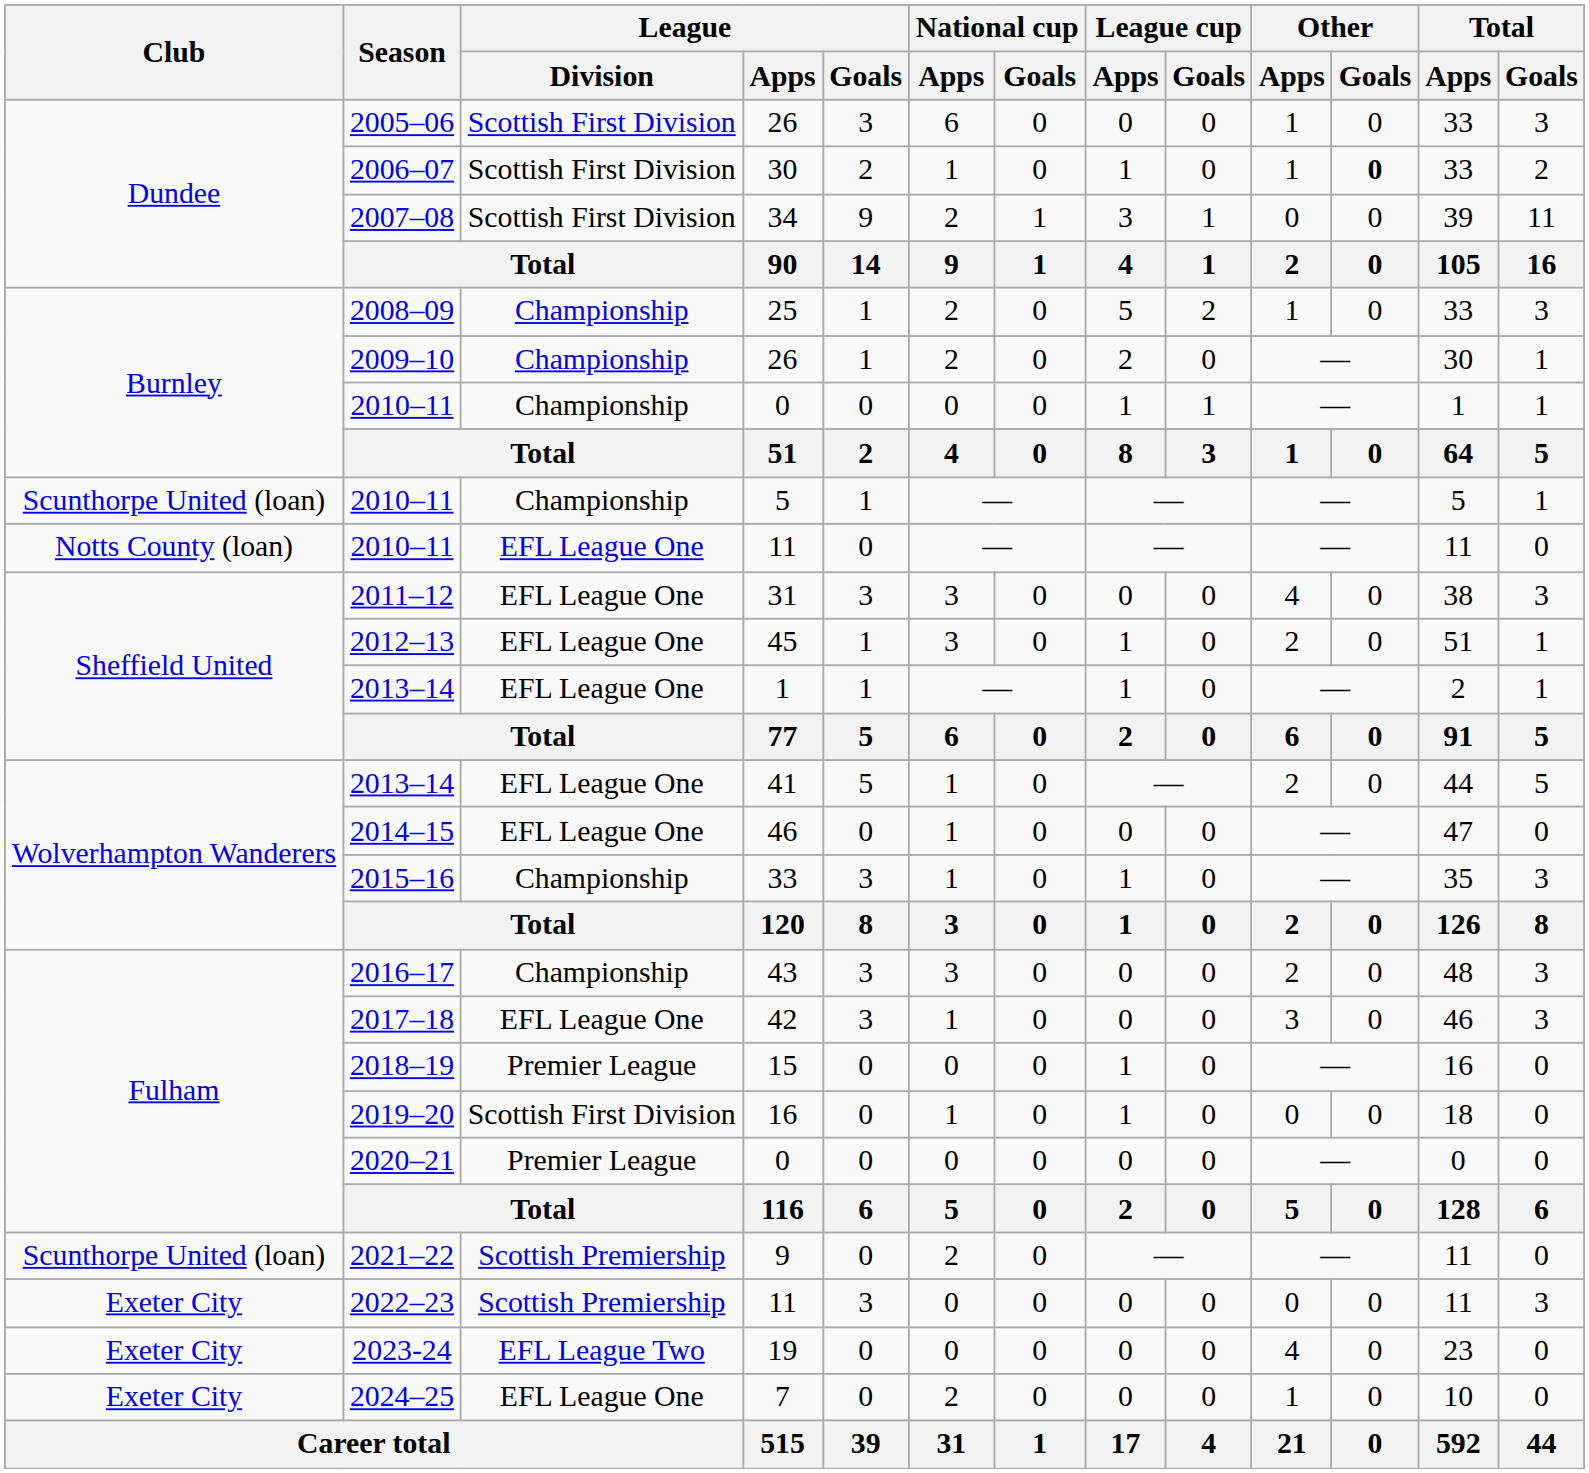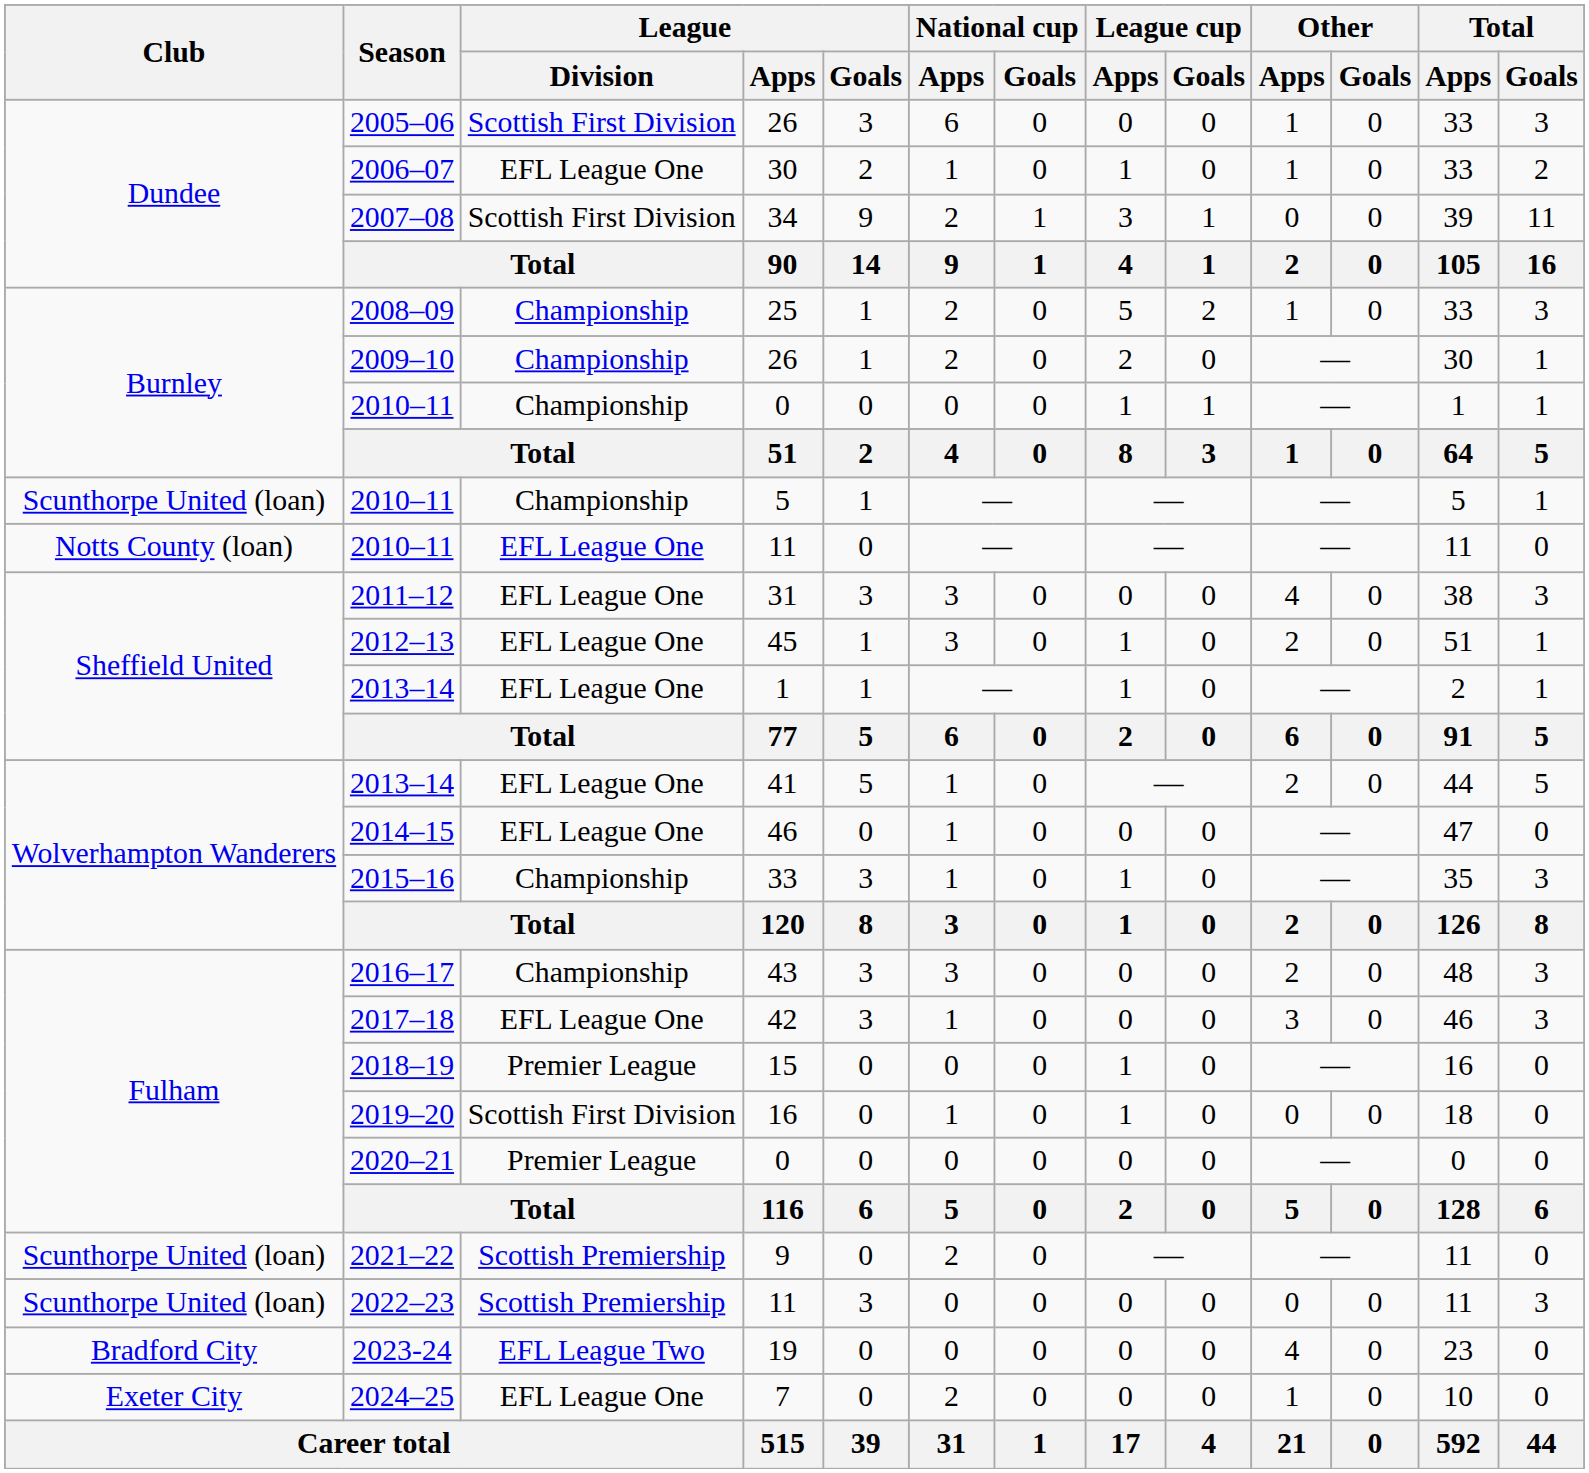 <table class=wikitable style="text-align:center">
 <tr>
 <th rowspan=2>Club</th>
 <th rowspan=2>Season</th>
 <th colspan=3>League</th>
 <th colspan=2>National cup</th>
 <th colspan=2>League cup</th>
 <th colspan=2>Other</th>
 <th colspan=2>Total</th>
 </tr>
 <tr>
 <th>Division</th>
 <th>Apps</th>
 <th>Goals</th>
 <th>Apps</th>
 <th>Goals</th>
 <th>Apps</th>
 <th>Goals</th>
 <th>Apps</th>
 <th>Goals</th>
 <th>Apps</th>
 <th>Goals</th>
 </tr>
 <tr>
 <td rowspan=4><a href='#'>Dundee</a></td>
 <td><a href='#'>2005–06</a></td>
 <td><a href='#'>Scottish First Division</a></td>
 <td>26</td>
 <td>3</td>
 <td>6</td>
 <td>0</td>
 <td>0</td>
 <td>0</td>
 <td>1</td>
 <td>0</td>
 <td>33</td>
 <td>3</td>
 </tr>
 <tr>
 <td><a href='#'>2006–07</a></td>
-<td>Scottish First Division</td>
+<td>EFL League One</td>
 <td>30</td>
 <td>2</td>
 <td>1</td>
 <td>0</td>
 <td>1</td>
 <td>0</td>
 <td>1</td>
-<td><strong>0</strong></td>
+<td>0</td>
 <td>33</td>
 <td>2</td>
 </tr>
 <tr>
 <td><a href='#'>2007–08</a></td>
 <td>Scottish First Division</td>
 <td>34</td>
 <td>9</td>
 <td>2</td>
 <td>1</td>
 <td>3</td>
 <td>1</td>
 <td>0</td>
 <td>0</td>
 <td>39</td>
 <td>11</td>
 </tr>
 <tr>
 <th colspan=2>Total</th>
 <th>90</th>
 <th>14</th>
 <th>9</th>
 <th>1</th>
 <th>4</th>
 <th>1</th>
 <th>2</th>
 <th>0</th>
 <th>105</th>
 <th>16</th>
 </tr>
 <tr>
 <td rowspan=4><a href='#'>Burnley</a></td>
 <td><a href='#'>2008–09</a></td>
 <td><a href='#'>Championship</a></td>
 <td>25</td>
 <td>1</td>
 <td>2</td>
 <td>0</td>
 <td>5</td>
 <td>2</td>
 <td>1</td>
 <td>0</td>
 <td>33</td>
 <td>3</td>
 </tr>
 <tr>
 <td><a href='#'>2009–10</a></td>
 <td><a href='#'>Championship</a></td>
 <td>26</td>
 <td>1</td>
 <td>2</td>
 <td>0</td>
 <td>2</td>
 <td>0</td>
 <td colspan=2>—</td>
 <td>30</td>
 <td>1</td>
 </tr>
 <tr>
 <td><a href='#'>2010–11</a></td>
 <td>Championship</td>
 <td>0</td>
 <td>0</td>
 <td>0</td>
 <td>0</td>
 <td>1</td>
 <td>1</td>
 <td colspan=2>—</td>
 <td>1</td>
 <td>1</td>
 </tr>
 <tr>
 <th colspan=2>Total</th>
 <th>51</th>
 <th>2</th>
 <th>4</th>
 <th>0</th>
 <th>8</th>
 <th>3</th>
 <th>1</th>
 <th>0</th>
 <th>64</th>
 <th>5</th>
 </tr>
 <tr>
 <td><a href='#'>Scunthorpe United</a> (loan)</td>
 <td><a href='#'>2010–11</a></td>
 <td>Championship</td>
 <td>5</td>
 <td>1</td>
 <td colspan=2>—</td>
 <td colspan=2>—</td>
 <td colspan=2>—</td>
 <td>5</td>
 <td>1</td>
 </tr>
 <tr>
 <td><a href='#'>Notts County</a> (loan)</td>
 <td><a href='#'>2010–11</a></td>
 <td><a href='#'>EFL League One</a></td>
 <td>11</td>
 <td>0</td>
 <td colspan=2>—</td>
 <td colspan=2>—</td>
 <td colspan=2>—</td>
 <td>11</td>
 <td>0</td>
 </tr>
 <tr>
 <td rowspan=4><a href='#'>Sheffield United</a></td>
 <td><a href='#'>2011–12</a></td>
 <td>EFL League One</td>
 <td>31</td>
 <td>3</td>
 <td>3</td>
 <td>0</td>
 <td>0</td>
 <td>0</td>
 <td>4</td>
 <td>0</td>
 <td>38</td>
 <td>3</td>
 </tr>
 <tr>
 <td><a href='#'>2012–13</a></td>
 <td>EFL League One</td>
 <td>45</td>
 <td>1</td>
 <td>3</td>
 <td>0</td>
 <td>1</td>
 <td>0</td>
 <td>2</td>
 <td>0</td>
 <td>51</td>
 <td>1</td>
 </tr>
 <tr>
 <td><a href='#'>2013–14</a></td>
 <td>EFL League One</td>
 <td>1</td>
 <td>1</td>
 <td colspan=2>—</td>
 <td>1</td>
 <td>0</td>
 <td colspan=2>—</td>
 <td>2</td>
 <td>1</td>
 </tr>
 <tr>
 <th colspan=2>Total</th>
 <th>77</th>
 <th>5</th>
 <th>6</th>
 <th>0</th>
 <th>2</th>
 <th>0</th>
 <th>6</th>
 <th>0</th>
 <th>91</th>
 <th>5</th>
 </tr>
 <tr>
 <td rowspan=4><a href='#'>Wolverhampton Wanderers</a></td>
 <td><a href='#'>2013–14</a></td>
 <td>EFL League One</td>
 <td>41</td>
 <td>5</td>
 <td>1</td>
 <td>0</td>
 <td colspan=2>—</td>
 <td>2</td>
 <td>0</td>
 <td>44</td>
 <td>5</td>
 </tr>
 <tr>
 <td><a href='#'>2014–15</a></td>
 <td>EFL League One</td>
 <td>46</td>
 <td>0</td>
 <td>1</td>
 <td>0</td>
 <td>0</td>
 <td>0</td>
 <td colspan=2>—</td>
 <td>47</td>
 <td>0</td>
 </tr>
 <tr>
 <td><a href='#'>2015–16</a></td>
 <td>Championship</td>
 <td>33</td>
 <td>3</td>
 <td>1</td>
 <td>0</td>
 <td>1</td>
 <td>0</td>
 <td colspan=2>—</td>
 <td>35</td>
 <td>3</td>
 </tr>
 <tr>
 <th colspan=2>Total</th>
 <th>120</th>
 <th>8</th>
 <th>3</th>
 <th>0</th>
 <th>1</th>
 <th>0</th>
 <th>2</th>
 <th>0</th>
 <th>126</th>
 <th>8</th>
 </tr>
 <tr>
 <td rowspan="6"><a href='#'>Fulham</a></td>
 <td><a href='#'>2016–17</a></td>
 <td>Championship</td>
 <td>43</td>
 <td>3</td>
 <td>3</td>
 <td>0</td>
 <td>0</td>
 <td>0</td>
 <td>2</td>
 <td>0</td>
 <td>48</td>
 <td>3</td>
 </tr>
 <tr>
 <td><a href='#'>2017–18</a></td>
 <td>EFL League One</td>
 <td>42</td>
 <td>3</td>
 <td>1</td>
 <td>0</td>
 <td>0</td>
 <td>0</td>
 <td>3</td>
 <td>0</td>
 <td>46</td>
 <td>3</td>
 </tr>
 <tr>
 <td><a href='#'>2018–19</a></td>
 <td>Premier League</td>
 <td>15</td>
 <td>0</td>
 <td>0</td>
 <td>0</td>
 <td>1</td>
 <td>0</td>
 <td colspan="2">—</td>
 <td>16</td>
 <td>0</td>
 </tr>
 <tr>
 <td><a href='#'>2019–20</a></td>
 <td>Scottish First Division</td>
 <td>16</td>
 <td>0</td>
 <td>1</td>
 <td>0</td>
 <td>1</td>
 <td>0</td>
 <td>0</td>
 <td>0</td>
 <td>18</td>
 <td>0</td>
 </tr>
 <tr>
 <td><a href='#'>2020–21</a></td>
 <td>Premier League</td>
 <td>0</td>
 <td>0</td>
 <td>0</td>
 <td>0</td>
 <td>0</td>
 <td>0</td>
 <td colspan="2">—</td>
 <td>0</td>
 <td>0</td>
 </tr>
 <tr>
 <th colspan="2">Total</th>
 <th>116</th>
 <th>6</th>
 <th>5</th>
 <th>0</th>
 <th>2</th>
 <th>0</th>
 <th>5</th>
 <th>0</th>
 <th>128</th>
 <th>6</th>
 </tr>
 <tr>
 <td><a href='#'>Scunthorpe United</a> (loan)</td>
 <td><a href='#'>2021–22</a></td>
 <td><a href='#'>Scottish Premiership</a></td>
 <td>9</td>
 <td>0</td>
 <td>2</td>
 <td>0</td>
 <td colspan="2">—</td>
 <td colspan="2">—</td>
 <td>11</td>
 <td>0</td>
 </tr>
 <tr>
-<td><a href='#'>Exeter City</a></td>
+<td><a href='#'>Scunthorpe United</a> (loan)</td>
 <td><a href='#'>2022–23</a></td>
 <td><a href='#'>Scottish Premiership</a></td>
 <td>11</td>
 <td>3</td>
 <td>0</td>
 <td>0</td>
 <td>0</td>
 <td>0</td>
 <td>0</td>
 <td>0</td>
 <td>11</td>
 <td>3</td>
 </tr>
 <tr>
-<td><a href='#'>Exeter City</a></td>
+<td><a href='#'>Bradford City</a></td>
 <td><a href='#'>2023-24</a></td>
 <td><a href='#'>EFL League Two</a></td>
 <td>19</td>
 <td>0</td>
 <td>0</td>
 <td>0</td>
 <td>0</td>
 <td>0</td>
 <td>4</td>
 <td>0</td>
 <td>23</td>
 <td>0</td>
 </tr>
 <tr>
 <td><a href='#'>Exeter City</a></td>
 <td><a href='#'>2024–25</a></td>
 <td>EFL League One</td>
 <td>7</td>
 <td>0</td>
 <td>2</td>
 <td>0</td>
 <td>0</td>
 <td>0</td>
 <td>1</td>
 <td>0</td>
 <td>10</td>
 <td>0</td>
 </tr>
 <tr>
 <th colspan="3">Career total</th>
 <th>515</th>
 <th>39</th>
 <th>31</th>
 <th>1</th>
 <th>17</th>
 <th>4</th>
 <th>21</th>
 <th>0</th>
 <th>592</th>
 <th>44</th>
 </tr>
 </table>
